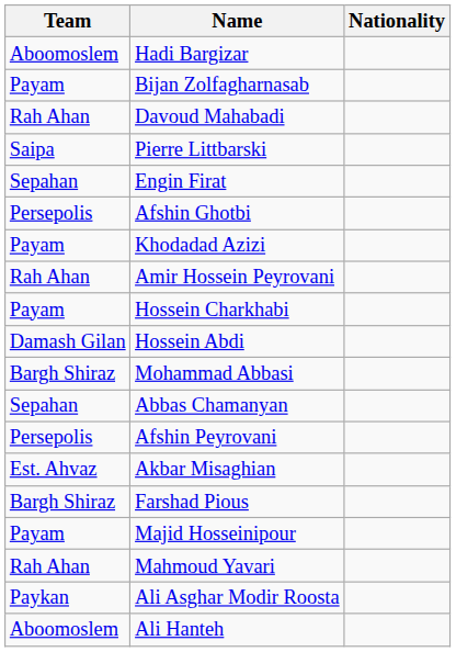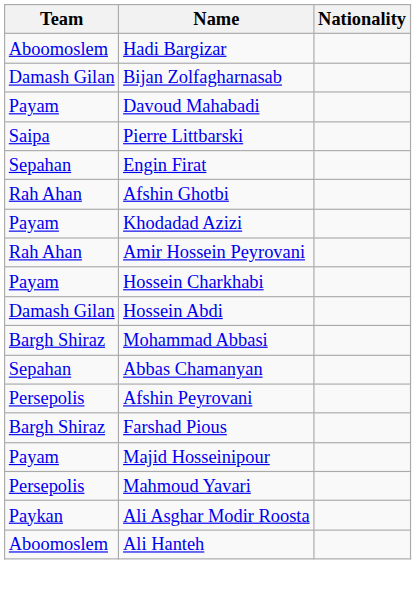 <table class="wikitable">
 <tr>
 <th>Team</th>
 <th>Name</th>
 <th>Nationality</th>
 </tr>
 <tr>
 <td><a href='#'>Aboomoslem</a></td>
 <td><a href='#'>Hadi Bargizar</a></td>
 <td></td>
 </tr>
 <tr>
-<td><a href='#'>Payam</a></td>
+<td><a href='#'>Damash Gilan</a></td>
 <td><a href='#'>Bijan Zolfagharnasab</a></td>
 <td></td>
 </tr>
 <tr>
-<td><a href='#'>Rah Ahan</a></td>
+<td><a href='#'>Payam</a></td>
 <td><a href='#'>Davoud Mahabadi</a></td>
 <td></td>
 </tr>
 <tr>
 <td><a href='#'>Saipa</a></td>
 <td><a href='#'>Pierre Littbarski</a></td>
 <td></td>
 </tr>
 <tr>
 <td><a href='#'>Sepahan</a></td>
 <td><a href='#'>Engin Firat</a></td>
 <td> </td>
 </tr>
 <tr>
-<td><a href='#'>Persepolis</a></td>
+<td><a href='#'>Rah Ahan</a></td>
 <td><a href='#'>Afshin Ghotbi</a></td>
 <td> </td>
 </tr>
 <tr>
 <td><a href='#'>Payam</a></td>
 <td><a href='#'>Khodadad Azizi</a></td>
 <td></td>
 </tr>
 <tr>
 <td><a href='#'>Rah Ahan</a></td>
 <td><a href='#'>Amir Hossein Peyrovani</a></td>
 <td></td>
 </tr>
 <tr>
 <td><a href='#'>Payam</a></td>
 <td><a href='#'>Hossein Charkhabi</a></td>
 <td></td>
 </tr>
 <tr>
 <td><a href='#'>Damash Gilan</a></td>
 <td><a href='#'>Hossein Abdi</a></td>
 <td></td>
 </tr>
 <tr>
 <td><a href='#'>Bargh Shiraz</a></td>
 <td><a href='#'>Mohammad Abbasi</a></td>
 <td></td>
 </tr>
 <tr>
 <td><a href='#'>Sepahan</a></td>
 <td><a href='#'>Abbas Chamanyan</a></td>
 <td></td>
 </tr>
 <tr>
 <td><a href='#'>Persepolis</a></td>
 <td><a href='#'>Afshin Peyrovani</a></td>
 <td></td>
 </tr>
 <tr>
-<td><a href='#'>Est. Ahvaz</a></td>
-<td><a href='#'>Akbar Misaghian</a></td>
-<td></td>
-</tr>
-<tr>
 <td><a href='#'>Bargh Shiraz</a></td>
 <td><a href='#'>Farshad Pious</a></td>
 <td></td>
 </tr>
 <tr>
 <td><a href='#'>Payam</a></td>
 <td><a href='#'>Majid Hosseinipour</a></td>
 <td></td>
 </tr>
 <tr>
-<td><a href='#'>Rah Ahan</a></td>
+<td><a href='#'>Persepolis</a></td>
 <td><a href='#'>Mahmoud Yavari</a></td>
 <td></td>
 </tr>
 <tr>
 <td><a href='#'>Paykan</a></td>
 <td><a href='#'>Ali Asghar Modir Roosta</a></td>
 <td></td>
 </tr>
 <tr>
 <td><a href='#'>Aboomoslem</a></td>
 <td><a href='#'>Ali Hanteh</a></td>
 <td></td>
 </tr>
 </table>
